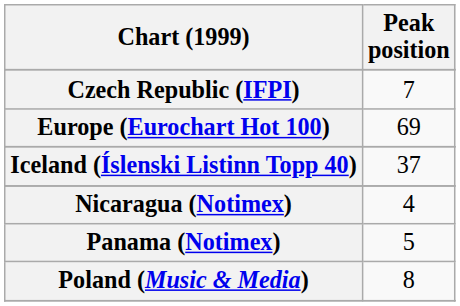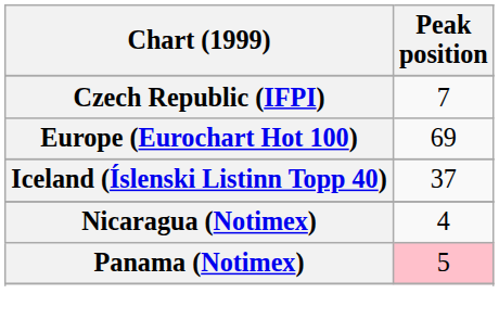 <table class="wikitable sortable plainrowheaders" style="text-align:center">
 <tr>
 <th>Chart (1999)</th>
 <th>Peak<br>position</th>
 </tr>
 <tr>
 </tr>
 <tr>
 </tr>
 <tr>
 </tr>
 <tr>
 </tr>
 <tr>
 </tr>
 <tr>
 <th scope="row">Czech Republic (<a href='#'>IFPI</a>)</th>
 <td>7</td>
 </tr>
 <tr>
 <th scope="row">Europe (<a href='#'>Eurochart Hot 100</a>)</th>
 <td>69</td>
 </tr>
 <tr>
 </tr>
 <tr>
 <th scope="row">Iceland (<a href='#'>Íslenski Listinn Topp 40</a>)</th>
 <td>37</td>
 </tr>
 <tr>
 </tr>
 <tr>
 </tr>
 <tr>
 </tr>
 <tr>
 <th scope="row">Nicaragua (<a href='#'>Notimex</a>)</th>
 <td>4</td>
 </tr>
 <tr>
 <th scope="row">Panama (<a href='#'>Notimex</a>)</th>
-<td>5</td>
-</tr>
-<tr>
-<th scope="row">Poland (<em><a href='#'>Music & Media</a></em>)</th>
-<td>8</td>
+<td style="background: pink;">5</td>
 </tr>
 <tr>
 </tr>
 <tr>
 </tr>
 <tr>
 </tr>
 <tr>
 </tr>
 <tr>
 </tr>
 <tr>
 </tr>
 <tr>
 </tr>
 </table>
